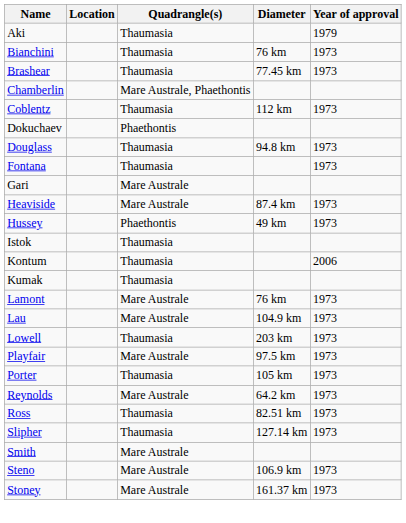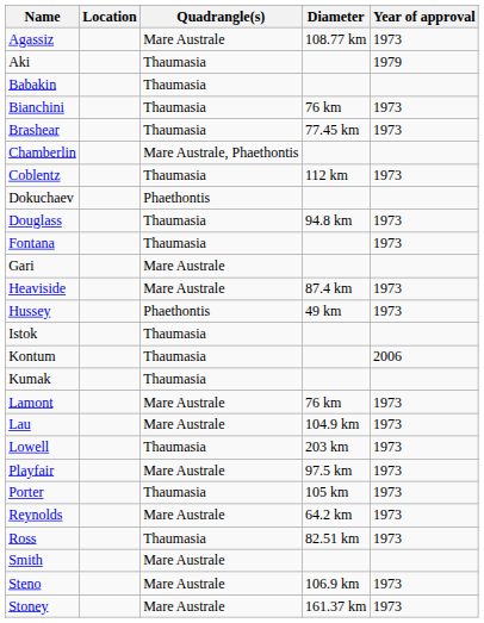 <table class="wikitable">
 <tr>
 <th>Name</th>
 <th>Location</th>
 <th>Quadrangle(s)</th>
 <th>Diameter</th>
 <th>Year of approval</th>
 </tr>
 <tr>
+<td><a href='#'>Agassiz</a></td>
+<td></td>
+<td>Mare Australe</td>
+<td>108.77 km</td>
+<td>1973</td>
+</tr>
+<tr>
 <td>Aki</td>
 <td></td>
 <td>Thaumasia</td>
 <td></td>
 <td>1979</td>
+</tr>
+<tr>
+<td><a href='#'>Babakin</a></td>
+<td></td>
+<td>Thaumasia</td>
+<td></td>
+<td></td>
 </tr>
 <tr>
 <td><a href='#'>Bianchini</a></td>
 <td></td>
 <td>Thaumasia</td>
 <td>76 km</td>
 <td>1973</td>
 </tr>
 <tr>
 <td><a href='#'>Brashear</a></td>
 <td></td>
 <td>Thaumasia</td>
 <td>77.45 km</td>
 <td>1973</td>
 </tr>
 <tr>
 <td><a href='#'>Chamberlin</a></td>
 <td></td>
 <td>Mare Australe, Phaethontis</td>
 <td></td>
 <td></td>
 </tr>
 <tr>
 <td><a href='#'>Coblentz</a></td>
 <td></td>
 <td>Thaumasia</td>
 <td>112 km</td>
 <td>1973</td>
 </tr>
 <tr>
 <td>Dokuchaev</td>
 <td></td>
 <td>Phaethontis</td>
 <td></td>
 <td></td>
 </tr>
 <tr>
 <td><a href='#'>Douglass</a></td>
 <td></td>
 <td>Thaumasia</td>
 <td>94.8 km</td>
 <td>1973</td>
 </tr>
 <tr>
 <td><a href='#'>Fontana</a></td>
 <td></td>
 <td>Thaumasia</td>
 <td></td>
 <td>1973</td>
 </tr>
 <tr>
 <td>Gari</td>
 <td></td>
 <td>Mare Australe</td>
 <td></td>
 <td></td>
 </tr>
 <tr>
 <td><a href='#'>Heaviside</a></td>
 <td></td>
 <td>Mare Australe</td>
 <td>87.4 km</td>
 <td>1973</td>
 </tr>
 <tr>
 <td><a href='#'>Hussey</a></td>
 <td></td>
 <td>Phaethontis</td>
 <td>49 km</td>
 <td>1973</td>
 </tr>
 <tr>
 <td>Istok</td>
 <td></td>
 <td>Thaumasia</td>
 <td></td>
 <td></td>
 </tr>
 <tr>
 <td>Kontum</td>
 <td></td>
 <td>Thaumasia</td>
 <td></td>
 <td>2006</td>
 </tr>
 <tr>
 <td>Kumak</td>
 <td></td>
 <td>Thaumasia</td>
 <td></td>
 <td></td>
 </tr>
 <tr>
 <td><a href='#'>Lamont</a></td>
 <td></td>
 <td>Mare Australe</td>
 <td>76 km</td>
 <td>1973</td>
 </tr>
 <tr>
 <td><a href='#'>Lau</a></td>
 <td></td>
 <td>Mare Australe</td>
 <td>104.9 km</td>
 <td>1973</td>
 </tr>
 <tr>
 <td><a href='#'>Lowell</a></td>
 <td></td>
 <td>Thaumasia</td>
 <td>203 km</td>
 <td>1973</td>
 </tr>
 <tr>
 <td><a href='#'>Playfair</a></td>
 <td></td>
 <td>Mare Australe</td>
 <td>97.5 km</td>
 <td>1973</td>
 </tr>
 <tr>
 <td><a href='#'>Porter</a></td>
 <td></td>
 <td>Thaumasia</td>
 <td>105 km</td>
 <td>1973</td>
 </tr>
 <tr>
 <td><a href='#'>Reynolds</a></td>
 <td></td>
 <td>Mare Australe</td>
 <td>64.2 km</td>
 <td>1973</td>
 </tr>
 <tr>
 <td><a href='#'>Ross</a></td>
 <td></td>
 <td>Thaumasia</td>
 <td>82.51 km</td>
 <td>1973</td>
 </tr>
 <tr>
-<td><a href='#'>Slipher</a></td>
-<td></td>
-<td>Thaumasia</td>
-<td>127.14 km</td>
-<td>1973</td>
-</tr>
-<tr>
 <td><a href='#'>Smith</a></td>
 <td></td>
 <td>Mare Australe</td>
 <td></td>
 <td></td>
 </tr>
 <tr>
 <td><a href='#'>Steno</a></td>
 <td></td>
 <td>Mare Australe</td>
 <td>106.9 km</td>
 <td>1973</td>
 </tr>
 <tr>
 <td><a href='#'>Stoney</a></td>
 <td></td>
 <td>Mare Australe</td>
 <td>161.37 km</td>
 <td>1973</td>
 </tr>
 </table>
